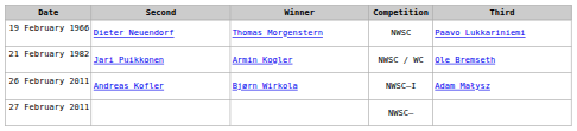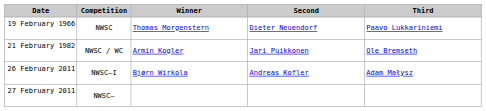 <table class="wikitable plainrowheaders" style="background:#fff; font-size:86%; line-height:15px; border:grey solid 1px; border-collapse:collapse;">
 <tr style="background:#ccc; text-align:center;">
 <th style="background:#ccc;" width="110">Date</th>
+<th style="background:#ccc;" width="80">Competition</th>
+<th style="background:#ccc;" width="180">Winner</th>
 <th style="background:#ccc;" width="180">Second</th>
-<th style="background:#ccc;" width="180">Winner</th>
-<th style="background:#ccc;" width="80">Competition</th>
 <th style="background:#ccc;" width="180">Third</th>
 </tr>
 <tr>
 <td align=right>19 February 1966  </td>
+<td align=center>NWSC</td>
+<td> <a href='#'>Thomas Morgenstern</a></td>
 <td> <a href='#'>Dieter Neuendorf</a></td>
-<td> <a href='#'>Thomas Morgenstern</a></td>
-<td align=center>NWSC</td>
 <td> <a href='#'>Paavo Lukkariniemi</a></td>
 </tr>
 <tr>
 <td align=right>21 February 1982  </td>
+<td align=center>NWSC / WC</td>
+<td> <a href='#'>Armin Kogler</a></td>
 <td> <a href='#'>Jari Puikkonen</a></td>
-<td> <a href='#'>Armin Kogler</a></td>
-<td align=center>NWSC / WC</td>
 <td> <a href='#'>Ole Bremseth</a></td>
 </tr>
 <tr>
 <td align=right>26 February 2011  </td>
+<td align=center>NWSC–I</td>
+<td> <a href='#'>Bjørn Wirkola</a></td>
 <td> <a href='#'>Andreas Kofler</a></td>
-<td> <a href='#'>Bjørn Wirkola</a></td>
-<td align=center>NWSC–I</td>
 <td> <a href='#'>Adam Małysz</a></td>
 </tr>
 <tr>
 <td align=right>27 February 2011  </td>
+<td align=center>NWSC–</td>
 <td></td>
 <td></td>
-<td align=center>NWSC–</td>
 <td></td>
 </tr>
 </table>
